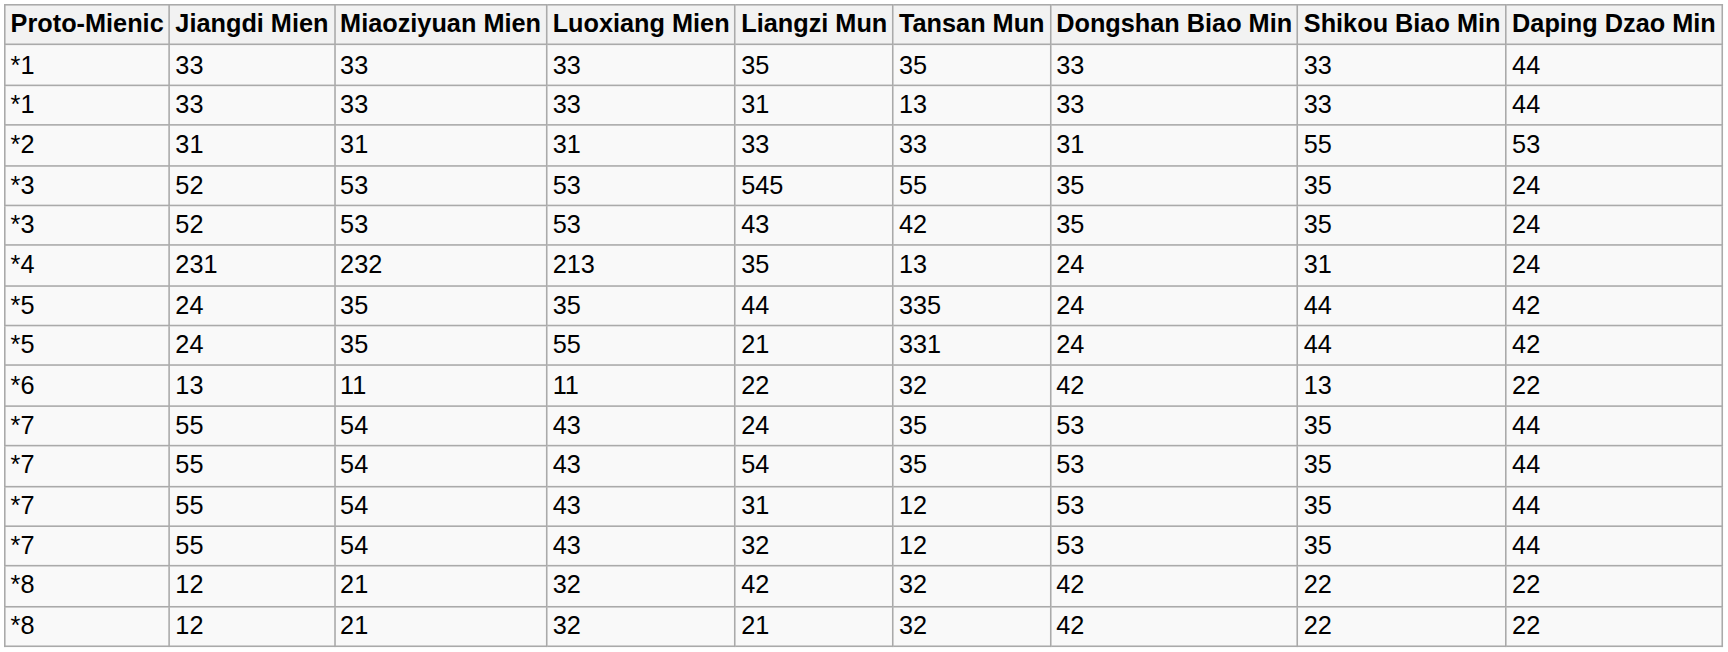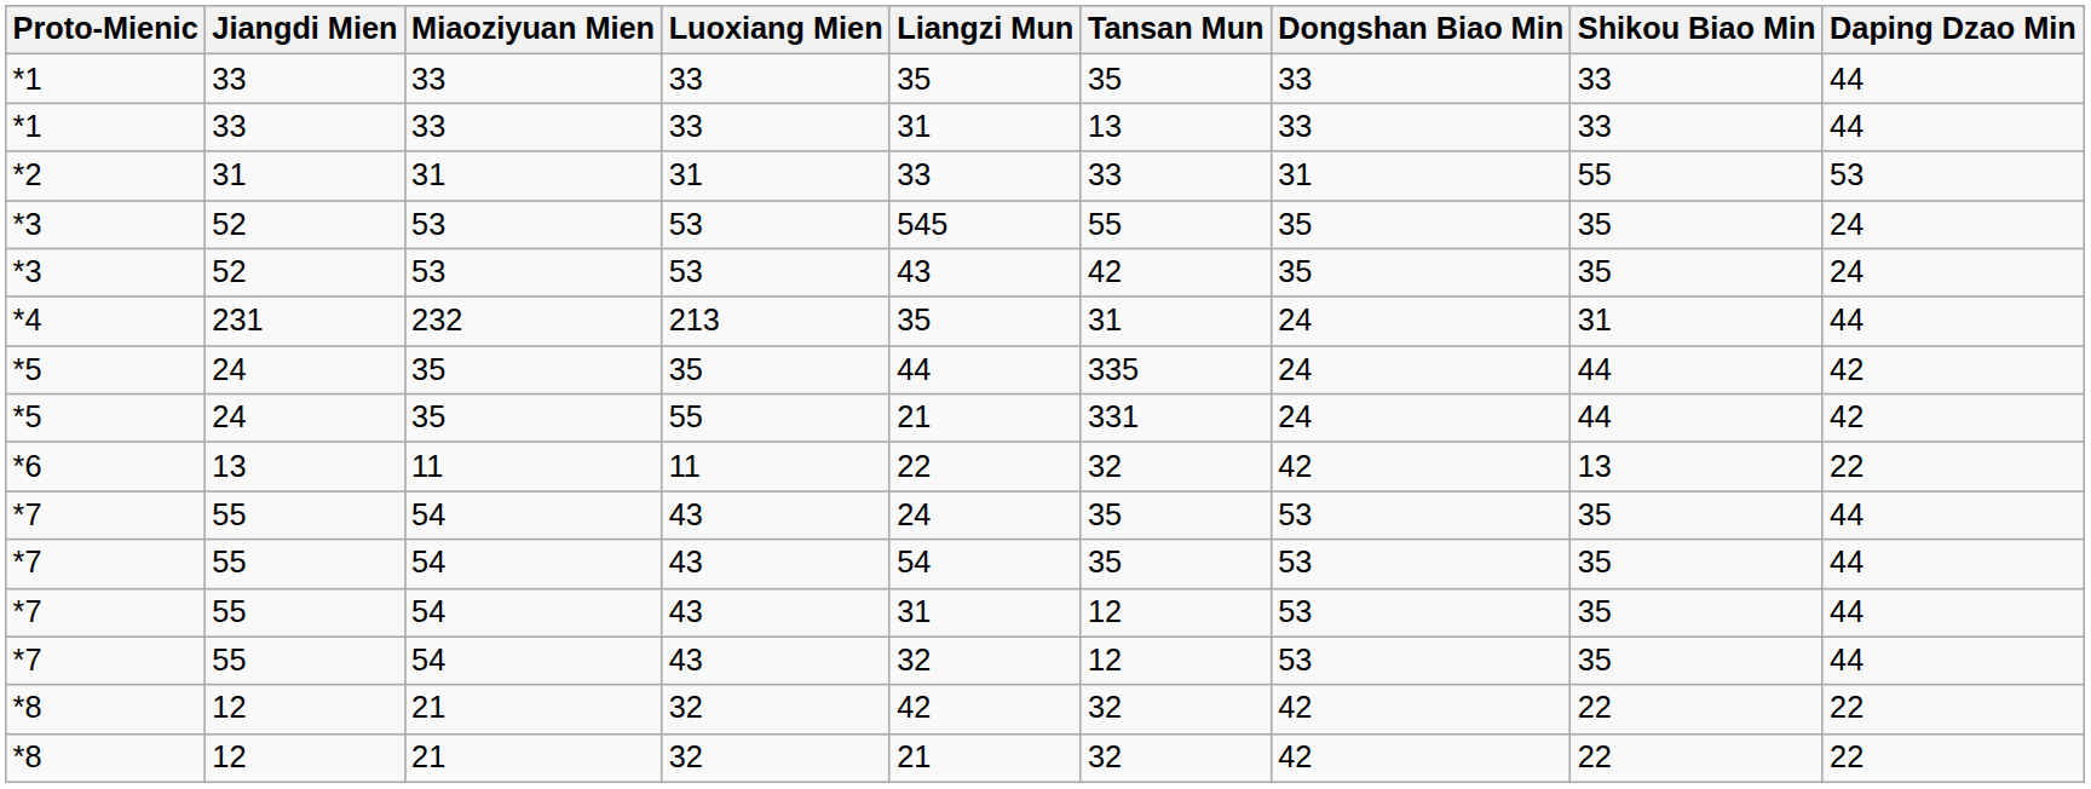 <table class="wikitable sortable">
 <tr>
 <th>Proto-Mienic</th>
 <th>Jiangdi Mien</th>
 <th>Miaoziyuan Mien</th>
 <th>Luoxiang Mien</th>
 <th>Liangzi Mun</th>
 <th>Tansan Mun</th>
 <th>Dongshan Biao Min</th>
 <th>Shikou Biao Min</th>
 <th>Daping Dzao Min</th>
 </tr>
 <tr>
 <td>*1</td>
 <td>33</td>
 <td>33</td>
 <td>33</td>
 <td>35</td>
 <td>35</td>
 <td>33</td>
 <td>33</td>
 <td>44</td>
 </tr>
 <tr>
 <td>*1</td>
 <td>33</td>
 <td>33</td>
 <td>33</td>
 <td>31</td>
 <td>13</td>
 <td>33</td>
 <td>33</td>
 <td>44</td>
 </tr>
 <tr>
 <td>*2</td>
 <td>31</td>
 <td>31</td>
 <td>31</td>
 <td>33</td>
 <td>33</td>
 <td>31</td>
 <td>55</td>
 <td>53</td>
 </tr>
 <tr>
 <td>*3</td>
 <td>52</td>
 <td>53</td>
 <td>53</td>
 <td>545</td>
 <td>55</td>
 <td>35</td>
 <td>35</td>
 <td>24</td>
 </tr>
 <tr>
 <td>*3</td>
 <td>52</td>
 <td>53</td>
 <td>53</td>
 <td>43</td>
 <td>42</td>
 <td>35</td>
 <td>35</td>
 <td>24</td>
 </tr>
 <tr>
 <td>*4</td>
 <td>231</td>
 <td>232</td>
 <td>213</td>
 <td>35</td>
-<td>13</td>
+<td>31</td>
 <td>24</td>
 <td>31</td>
-<td>24</td>
+<td>44</td>
 </tr>
 <tr>
 <td>*5</td>
 <td>24</td>
 <td>35</td>
 <td>35</td>
 <td>44</td>
 <td>335</td>
 <td>24</td>
 <td>44</td>
 <td>42</td>
 </tr>
 <tr>
 <td>*5</td>
 <td>24</td>
 <td>35</td>
 <td>55</td>
 <td>21</td>
 <td>331</td>
 <td>24</td>
 <td>44</td>
 <td>42</td>
 </tr>
 <tr>
 <td>*6</td>
 <td>13</td>
 <td>11</td>
 <td>11</td>
 <td>22</td>
 <td>32</td>
 <td>42</td>
 <td>13</td>
 <td>22</td>
 </tr>
 <tr>
 <td>*7</td>
 <td>55</td>
 <td>54</td>
 <td>43</td>
 <td>24</td>
 <td>35</td>
 <td>53</td>
 <td>35</td>
 <td>44</td>
 </tr>
 <tr>
 <td>*7</td>
 <td>55</td>
 <td>54</td>
 <td>43</td>
 <td>54</td>
 <td>35</td>
 <td>53</td>
 <td>35</td>
 <td>44</td>
 </tr>
 <tr>
 <td>*7</td>
 <td>55</td>
 <td>54</td>
 <td>43</td>
 <td>31</td>
 <td>12</td>
 <td>53</td>
 <td>35</td>
 <td>44</td>
 </tr>
 <tr>
 <td>*7</td>
 <td>55</td>
 <td>54</td>
 <td>43</td>
 <td>32</td>
 <td>12</td>
 <td>53</td>
 <td>35</td>
 <td>44</td>
 </tr>
 <tr>
 <td>*8</td>
 <td>12</td>
 <td>21</td>
 <td>32</td>
 <td>42</td>
 <td>32</td>
 <td>42</td>
 <td>22</td>
 <td>22</td>
 </tr>
 <tr>
 <td>*8</td>
 <td>12</td>
 <td>21</td>
 <td>32</td>
 <td>21</td>
 <td>32</td>
 <td>42</td>
 <td>22</td>
 <td>22</td>
 </tr>
 </table>
